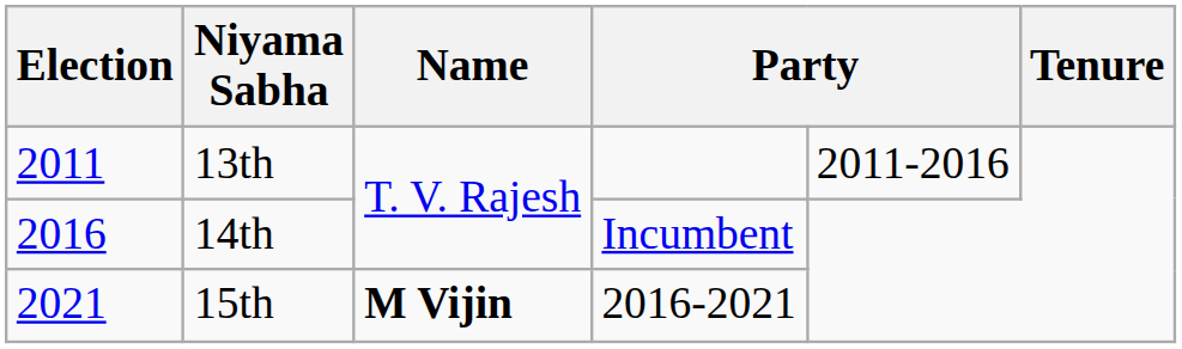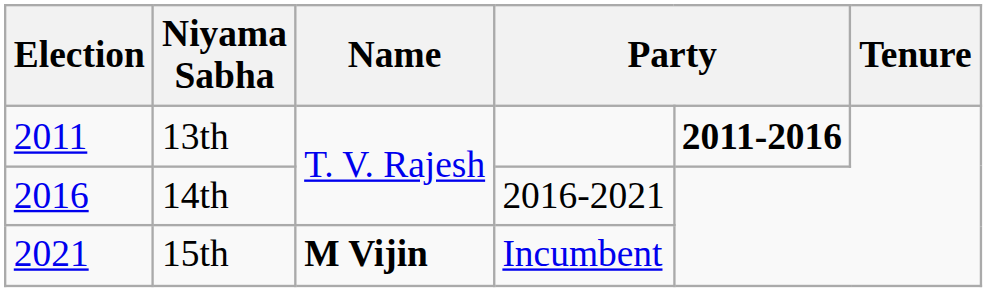 <table class="wikitable sortable">
 <tr>
 <th>Election</th>
 <th>Niyama<br>Sabha</th>
 <th>Name</th>
 <th colspan=2>Party</th>
 <th>Tenure</th>
 </tr>
 <tr>
 <td><a href='#'>2011</a></td>
 <td>13th</td>
 <td rowspan="2"><a href='#'>T. V. Rajesh</a></td>
 <td></td>
-<td>2011-2016</td>
+<td><strong>2011-2016</strong></td>
 </tr>
 <tr>
 <td><a href='#'>2016</a></td>
 <td>14th</td>
-<td><a href='#'>Incumbent</a></td>
+<td>2016-2021</td>
 </tr>
 <tr>
 <td><a href='#'>2021</a></td>
 <td>15th</td>
 <td><strong>M Vijin</strong></td>
-<td>2016-2021</td>
+<td><a href='#'>Incumbent</a></td>
 </tr>
 </table>
